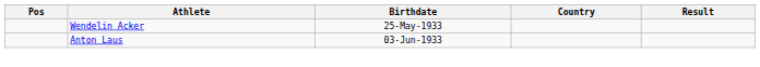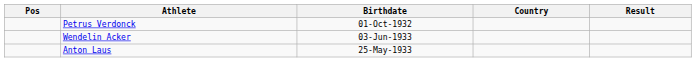 <table class="wikitable"  style="text-align:center; width:70%;">
 <tr>
 <th>Pos</th>
 <th>Athlete</th>
 <th>Birthdate</th>
 <th>Country</th>
 <th>Result</th>
 </tr>
 <tr>
 <td align=center></td>
+<td align=left><a href='#'>Petrus Verdonck</a></td>
+<td>01-Oct-1932</td>
+<td align=left></td>
+<td></td>
+</tr>
+<tr>
+<td align=center></td>
 <td align=left><a href='#'>Wendelin Acker</a></td>
-<td>25-May-1933</td>
+<td>03-Jun-1933</td>
 <td align=left></td>
 <td></td>
 </tr>
 <tr>
 <td align=center></td>
 <td align=left><a href='#'>Anton Laus</a></td>
-<td>03-Jun-1933</td>
+<td>25-May-1933</td>
 <td align=left></td>
 <td></td>
 </tr>
 </table>
